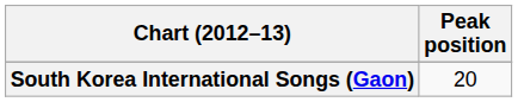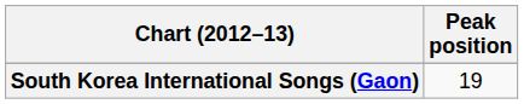 <table class="wikitable sortable plainrowheaders">
 <tr>
 <th scope="col">Chart (2012–13)</th>
 <th scope="col">Peak<br>position</th>
 </tr>
 <tr>
 </tr>
 <tr>
 </tr>
 <tr>
 </tr>
 <tr>
 <th scope="row">South Korea International Songs (<a href='#'>Gaon</a>)</th>
-<td align=center>20</td>
+<td align=center>19</td>
 </tr>
 </table>
